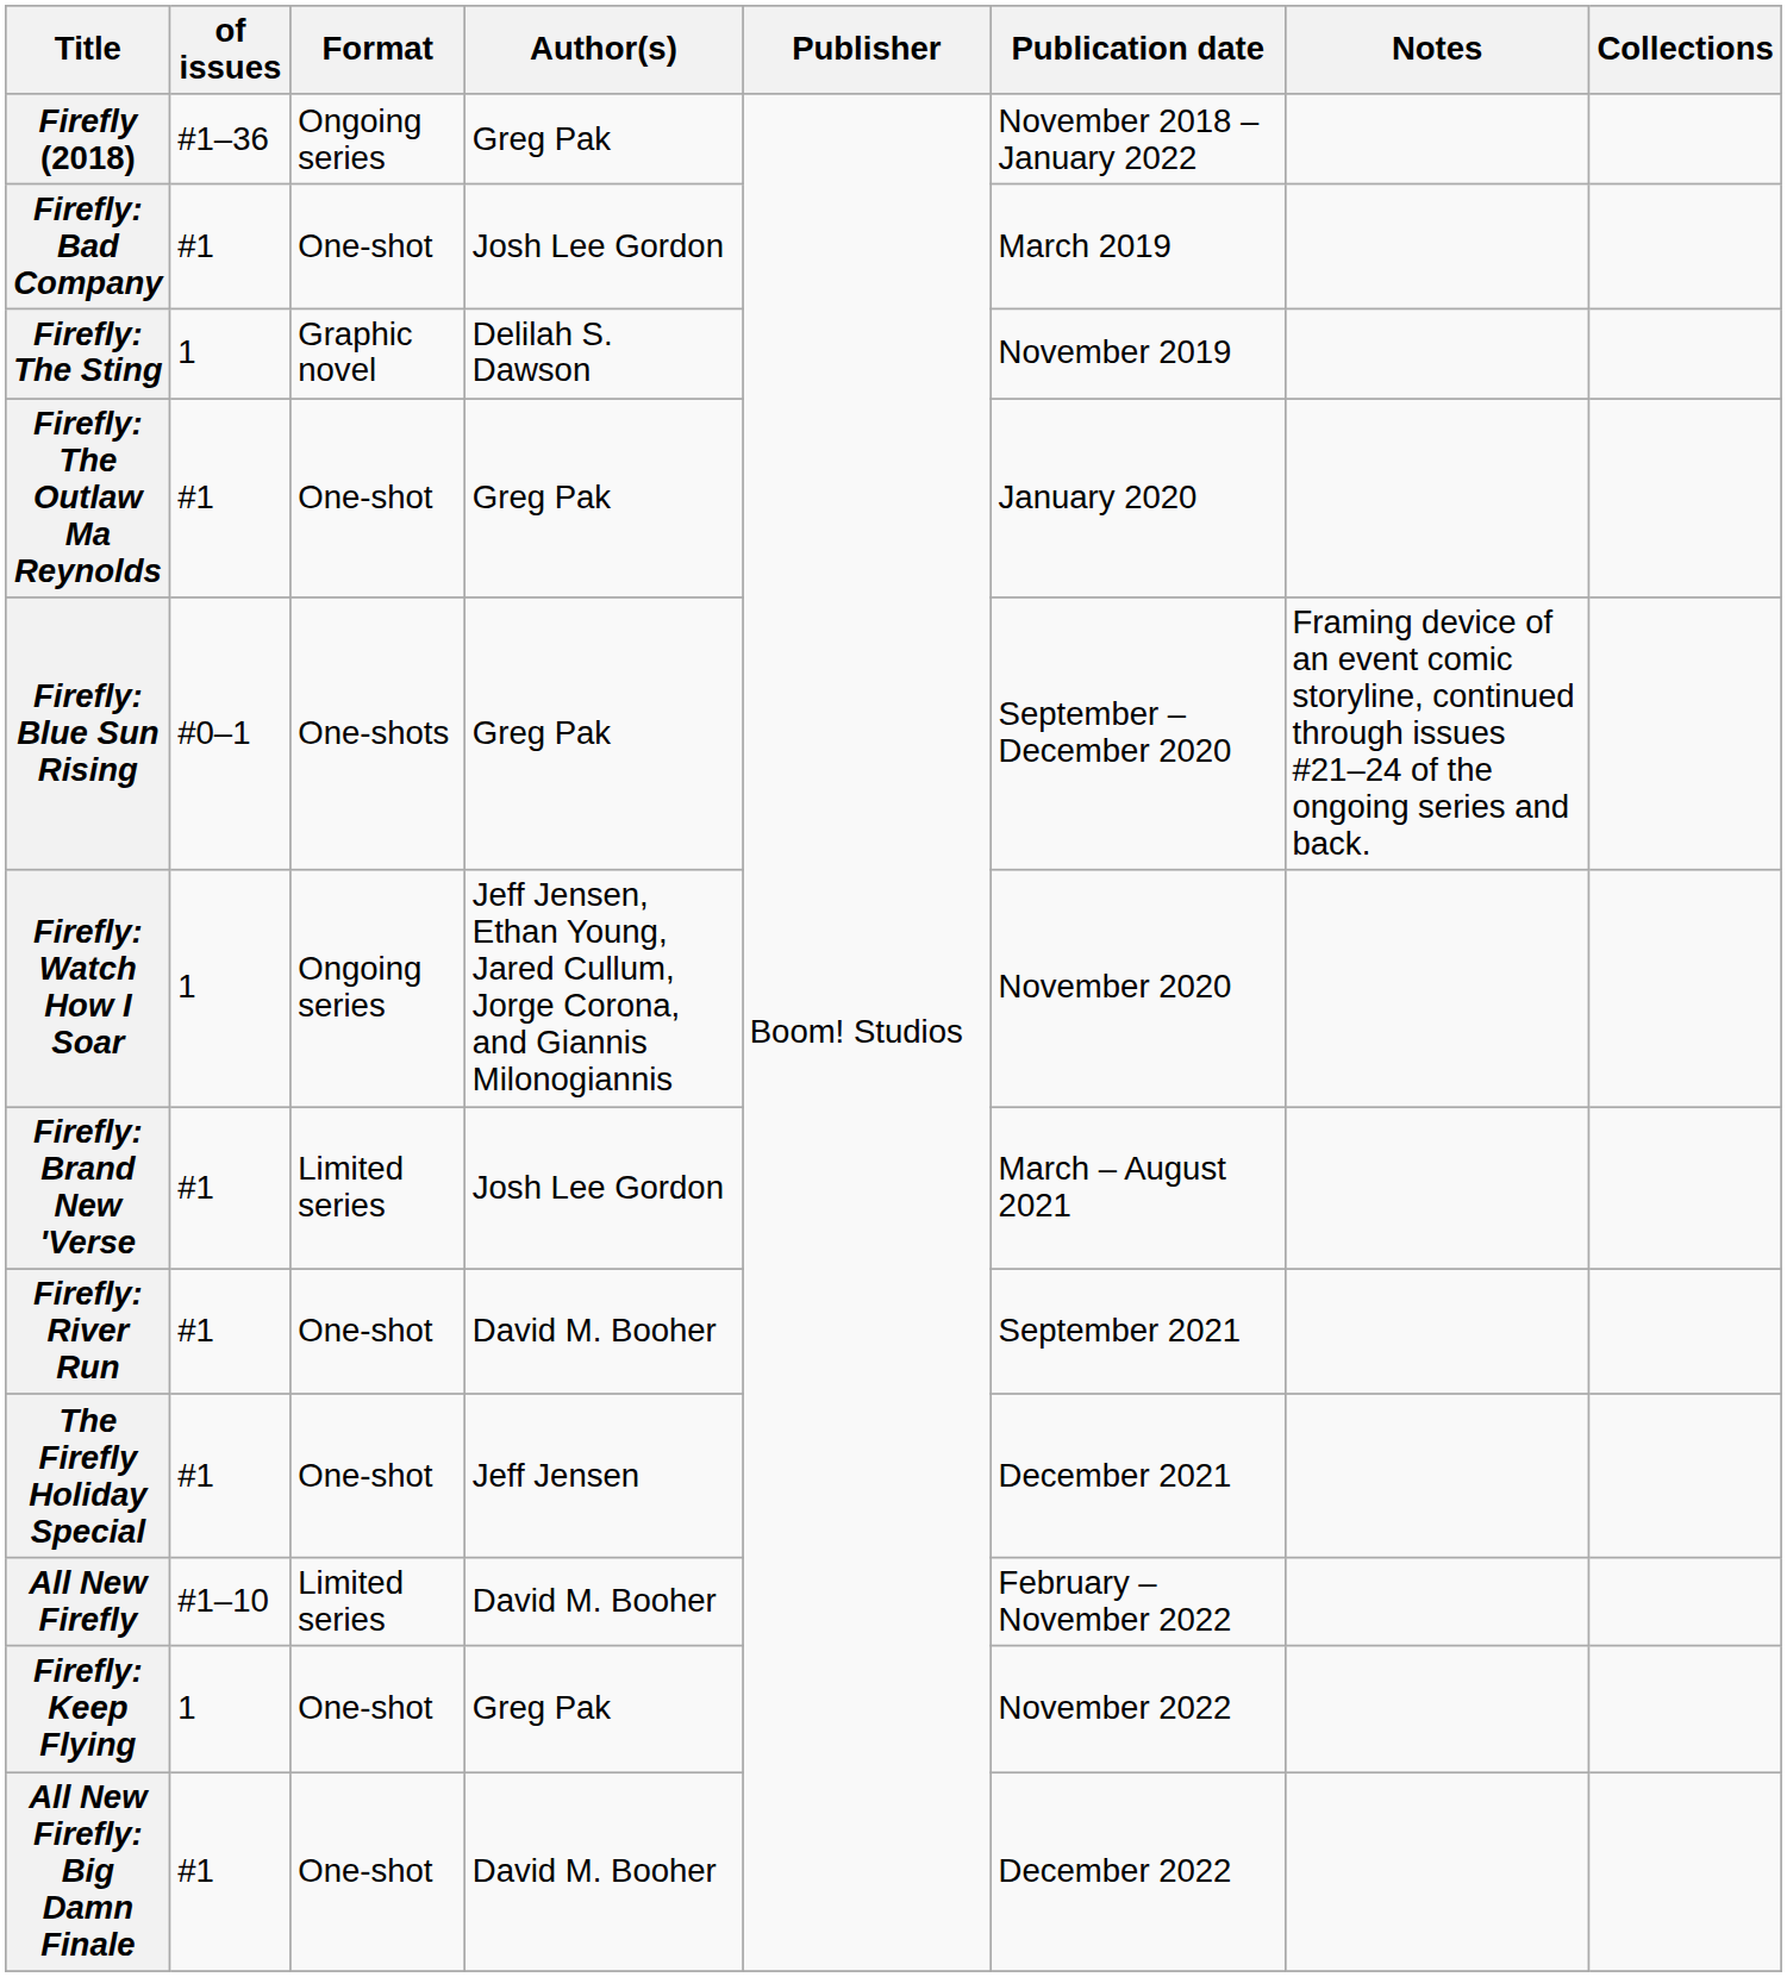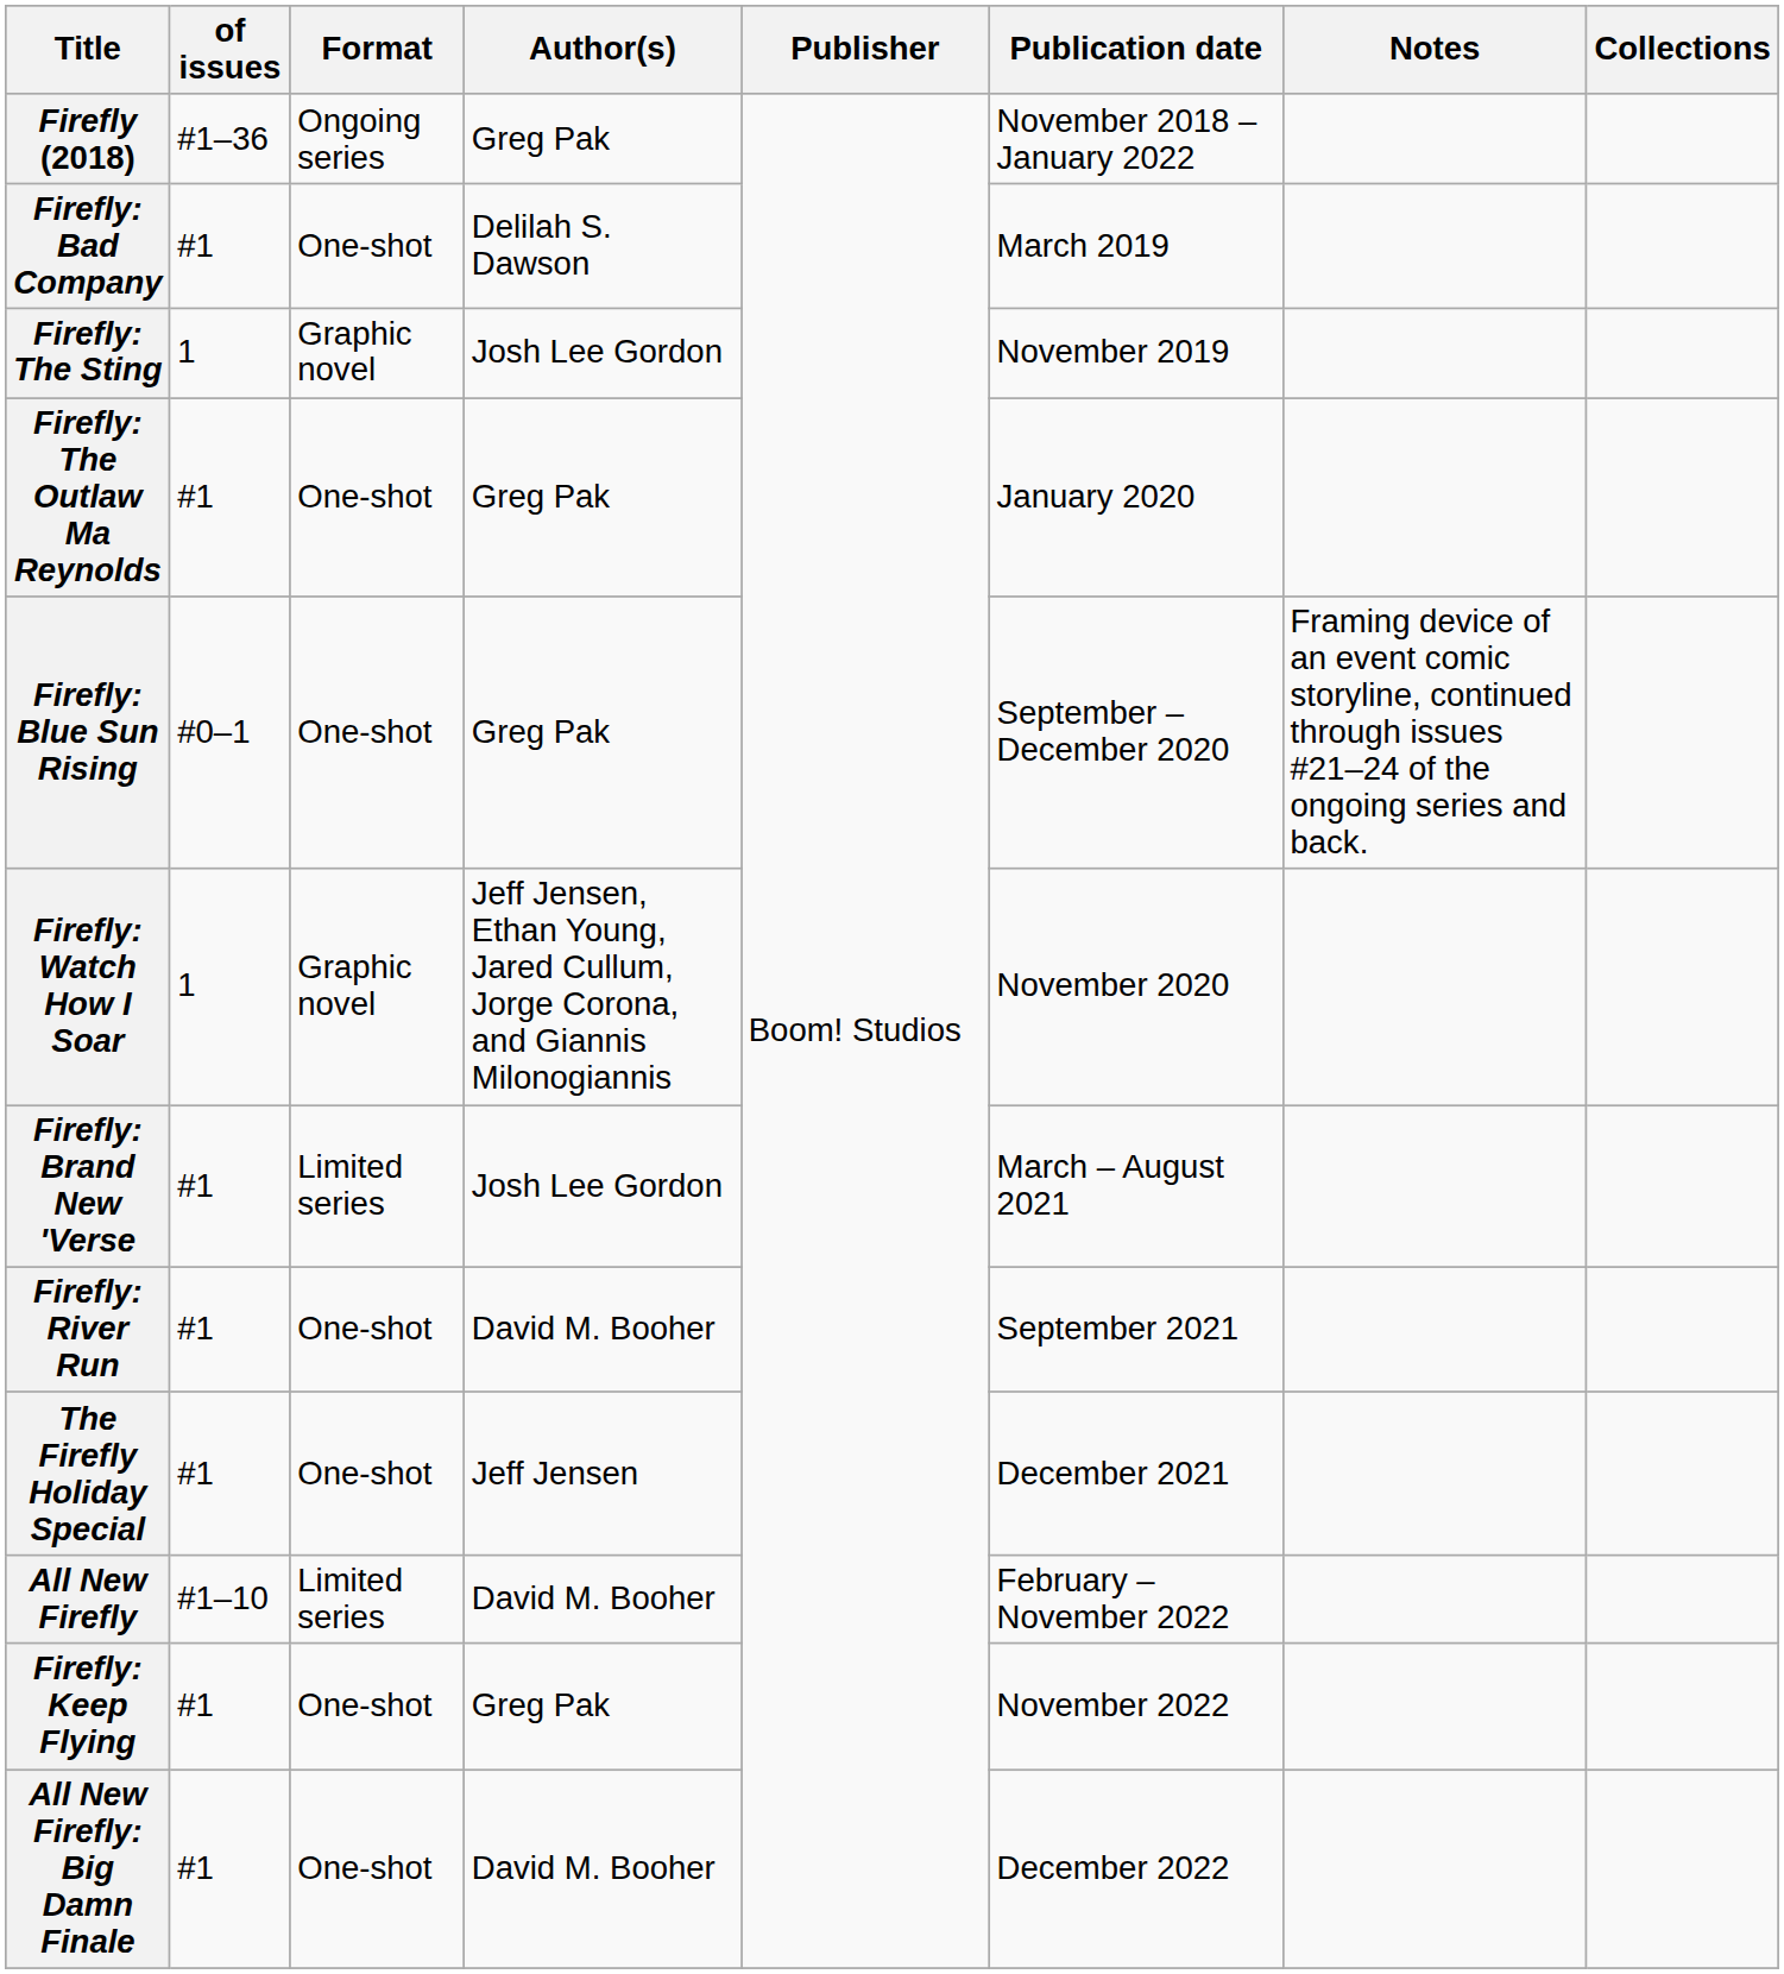 <table class="wikitable">
 <tr>
 <th>Title</th>
 <th style="width:40pt"> of issues</th>
 <th style="width:75pt">Format</th>
 <th style="width:125pt">Author(s)</th>
 <th style="width:125pt">Publisher</th>
 <th style="width:150pt">Publication date</th>
 <th style="width:175pt">Notes</th>
 <th>Collections</th>
 </tr>
 <tr>
 <th><em>Firefly</em> (2018)</th>
 <td>#1–36</td>
 <td>Ongoing series</td>
 <td>Greg Pak</td>
 <td rowspan="12">Boom! Studios</td>
 <td>November 2018 – January 2022</td>
 <td></td>
 <td></td>
 </tr>
 <tr>
 <th><em>Firefly: Bad Company</em></th>
 <td>#1</td>
 <td>One-shot</td>
-<td>Josh Lee Gordon</td>
+<td>Delilah S. Dawson</td>
 <td>March 2019</td>
 <td></td>
 <td></td>
 </tr>
 <tr>
 <th><em>Firefly: The Sting</em></th>
 <td>1</td>
 <td>Graphic novel</td>
-<td>Delilah S. Dawson</td>
+<td>Josh Lee Gordon</td>
 <td>November 2019</td>
 <td></td>
 <td></td>
 </tr>
 <tr>
 <th><em>Firefly: The Outlaw Ma Reynolds</em></th>
 <td>#1</td>
 <td>One-shot</td>
 <td>Greg Pak</td>
 <td>January 2020</td>
 <td></td>
 <td></td>
 </tr>
 <tr>
 <th><em>Firefly: Blue Sun Rising</em></th>
 <td>#0–1</td>
-<td>One-shots</td>
+<td>One-shot</td>
 <td>Greg Pak</td>
 <td>September – December 2020</td>
 <td>Framing device of an event comic storyline, continued through issues #21–24 of the ongoing series and back.</td>
 <td></td>
 </tr>
 <tr>
 <th><em>Firefly: Watch How I Soar</em></th>
 <td>1</td>
-<td>Ongoing series</td>
+<td>Graphic novel</td>
 <td>Jeff Jensen, Ethan Young, Jared Cullum, Jorge Corona, and Giannis Milonogiannis</td>
 <td>November 2020</td>
 <td></td>
 <td></td>
 </tr>
 <tr>
 <th><em>Firefly: Brand New 'Verse</em></th>
 <td>#1</td>
 <td>Limited series</td>
 <td>Josh Lee Gordon</td>
 <td>March – August 2021</td>
 <td></td>
 <td></td>
 </tr>
 <tr>
 <th><em>Firefly: River Run</em></th>
 <td>#1</td>
 <td>One-shot</td>
 <td>David M. Booher</td>
 <td>September 2021</td>
 <td></td>
 <td></td>
 </tr>
 <tr>
 <th><em>The Firefly Holiday Special</em></th>
 <td>#1</td>
 <td>One-shot</td>
 <td>Jeff Jensen</td>
 <td>December 2021</td>
 <td></td>
 <td></td>
 </tr>
 <tr>
 <th><em>All New Firefly</em></th>
 <td>#1–10</td>
 <td>Limited series</td>
 <td>David M. Booher</td>
 <td>February – November 2022</td>
 <td></td>
 <td></td>
 </tr>
 <tr>
 <th><em>Firefly: Keep Flying</em></th>
-<td>1</td>
+<td>#1</td>
 <td>One-shot</td>
 <td>Greg Pak</td>
 <td>November 2022</td>
 <td></td>
 <td></td>
 </tr>
 <tr>
 <th><em>All New Firefly: Big Damn Finale</em></th>
 <td>#1</td>
 <td>One-shot</td>
 <td>David M. Booher</td>
 <td>December 2022</td>
 <td></td>
 <td></td>
 </tr>
 </table>
